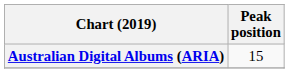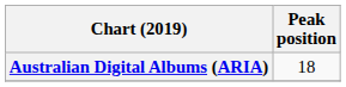 <table class="wikitable sortable plainrowheaders" style="text-align:center">
 <tr>
 <th scope="col">Chart (2019)</th>
 <th scope="col">Peak<br>position</th>
 </tr>
 <tr>
 <th scope="row"><a href='#'>Australian Digital Albums</a> (<a href='#'>ARIA</a>)</th>
-<td>15</td>
+<td>18</td>
 </tr>
 <tr>
 </tr>
 <tr>
 </tr>
 <tr>
 </tr>
 <tr>
 </tr>
 <tr>
 </tr>
 <tr>
 </tr>
 </table>
